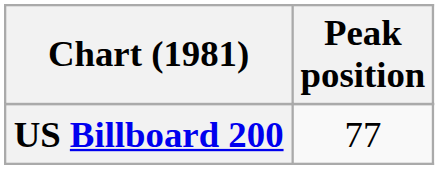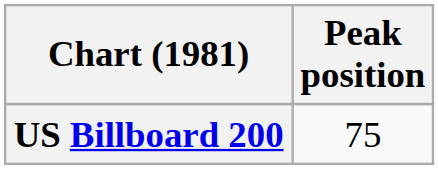 <table class="wikitable sortable plainrowheaders">
 <tr>
 <th>Chart (1981)</th>
 <th>Peak<br>position</th>
 </tr>
 <tr>
 </tr>
 <tr>
 </tr>
 <tr>
 <th scope="row">US <a href='#'>Billboard 200</a></th>
-<td align="center">77</td>
+<td align="center">75</td>
 </tr>
 </table>
